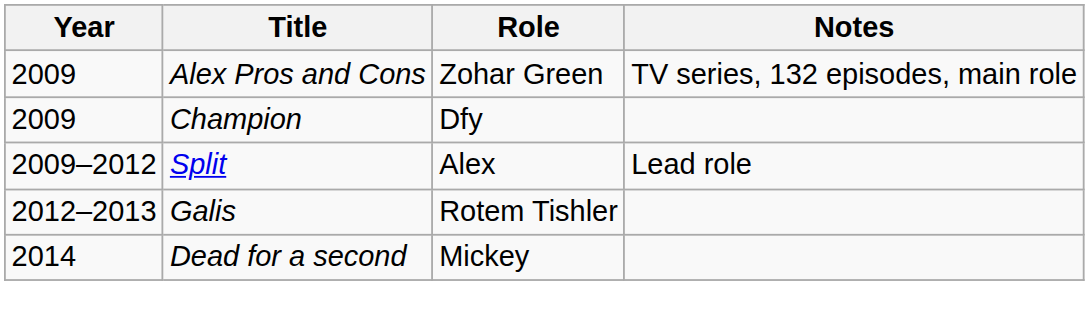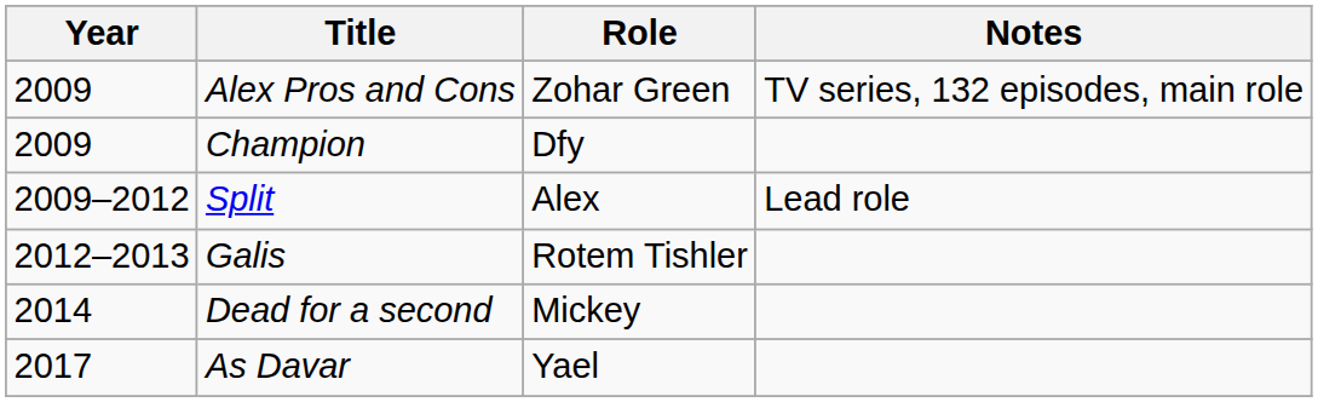 <table class="wikitable sortable">
 <tr>
 <th>Year</th>
 <th>Title</th>
 <th>Role</th>
 <th>Notes</th>
 </tr>
 <tr>
 <td>2009</td>
 <td><em>Alex Pros and Cons</em></td>
 <td>Zohar Green</td>
 <td>TV series, 132 episodes, main role</td>
 </tr>
 <tr>
 <td>2009</td>
 <td><em>Champion</em></td>
 <td>Dfy</td>
 <td></td>
 </tr>
 <tr>
 <td>2009–2012</td>
 <td><em><a href='#'>Split</a></em></td>
 <td>Alex</td>
 <td>Lead role</td>
 </tr>
 <tr>
 <td>2012–2013</td>
 <td><em>Galis</em></td>
 <td>Rotem Tishler</td>
 <td></td>
 </tr>
 <tr>
 <td>2014</td>
 <td><em>Dead for a second</em></td>
 <td>Mickey</td>
 <td></td>
 </tr>
+<tr>
+<td>2017</td>
+<td><em>As Davar</em></td>
+<td>Yael</td>
+<td></td>
+</tr>
 </table>
